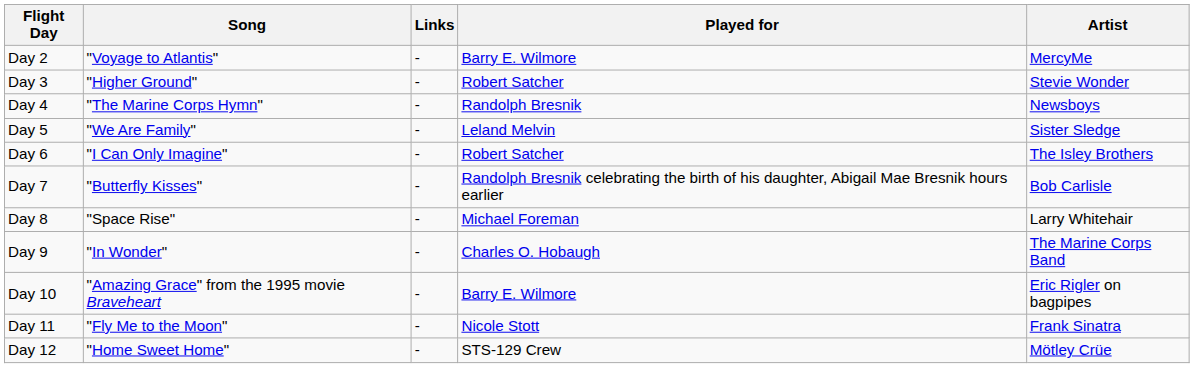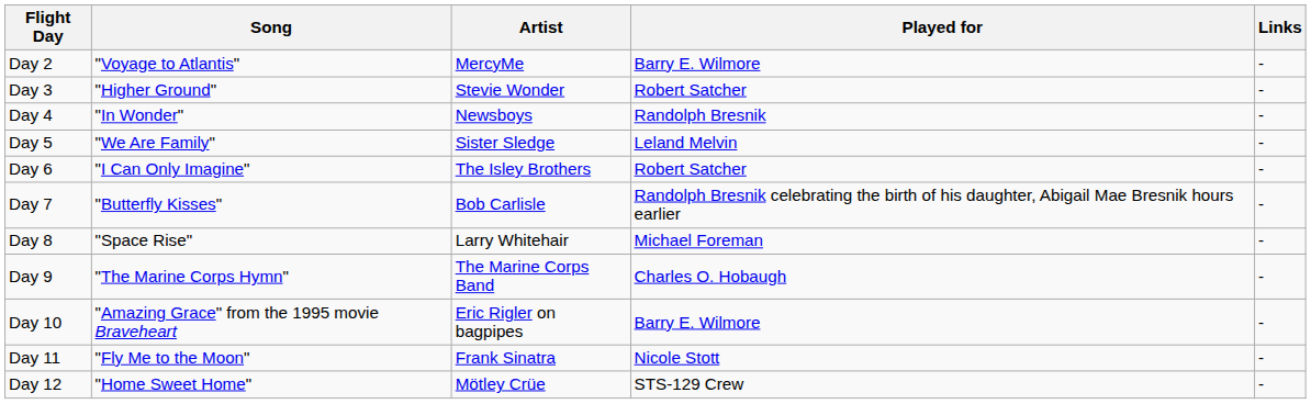 <table class="wikitable">
 <tr>
 <th>Flight Day</th>
 <th>Song</th>
+<th>Artist</th>
+<th>Played for</th>
 <th>Links</th>
-<th>Played for</th>
-<th>Artist</th>
 </tr>
 <tr>
 <td>Day 2</td>
 <td>"<a href='#'>Voyage to Atlantis</a>"</td>
+<td><a href='#'>MercyMe</a></td>
+<td><a href='#'>Barry E. Wilmore</a></td>
 <td>-</td>
-<td><a href='#'>Barry E. Wilmore</a></td>
-<td><a href='#'>MercyMe</a></td>
 </tr>
 <tr>
 <td>Day 3</td>
 <td>"<a href='#'>Higher Ground</a>"</td>
+<td><a href='#'>Stevie Wonder</a></td>
+<td><a href='#'>Robert Satcher</a></td>
 <td>-</td>
-<td><a href='#'>Robert Satcher</a></td>
-<td><a href='#'>Stevie Wonder</a></td>
 </tr>
 <tr>
 <td>Day 4</td>
-<td>"<a href='#'>The Marine Corps Hymn</a>"</td>
+<td>"<a href='#'>In Wonder</a>"</td>
+<td><a href='#'>Newsboys</a></td>
+<td><a href='#'>Randolph Bresnik</a></td>
 <td>-</td>
-<td><a href='#'>Randolph Bresnik</a></td>
-<td><a href='#'>Newsboys</a></td>
 </tr>
 <tr>
 <td>Day 5</td>
 <td>"<a href='#'>We Are Family</a>"</td>
+<td><a href='#'>Sister Sledge</a></td>
+<td><a href='#'>Leland Melvin</a></td>
 <td>-</td>
-<td><a href='#'>Leland Melvin</a></td>
-<td><a href='#'>Sister Sledge</a></td>
 </tr>
 <tr>
 <td>Day 6</td>
 <td>"<a href='#'>I Can Only Imagine</a>"</td>
+<td><a href='#'>The Isley Brothers</a></td>
+<td><a href='#'>Robert Satcher</a></td>
 <td>-</td>
-<td><a href='#'>Robert Satcher</a></td>
-<td><a href='#'>The Isley Brothers</a></td>
 </tr>
 <tr>
 <td>Day 7</td>
 <td>"<a href='#'>Butterfly Kisses</a>"</td>
+<td><a href='#'>Bob Carlisle</a></td>
+<td><a href='#'>Randolph Bresnik</a> celebrating the birth of his daughter, Abigail Mae Bresnik hours earlier</td>
 <td>-</td>
-<td><a href='#'>Randolph Bresnik</a> celebrating the birth of his daughter, Abigail Mae Bresnik hours earlier</td>
-<td><a href='#'>Bob Carlisle</a></td>
 </tr>
 <tr>
 <td>Day 8</td>
 <td>"Space Rise"</td>
+<td>Larry Whitehair</td>
+<td><a href='#'>Michael Foreman</a></td>
 <td>-</td>
-<td><a href='#'>Michael Foreman</a></td>
-<td>Larry Whitehair</td>
 </tr>
 <tr>
 <td>Day 9</td>
-<td>"<a href='#'>In Wonder</a>"</td>
+<td>"<a href='#'>The Marine Corps Hymn</a>"</td>
+<td><a href='#'>The Marine Corps Band</a></td>
+<td><a href='#'>Charles O. Hobaugh</a></td>
 <td>-</td>
-<td><a href='#'>Charles O. Hobaugh</a></td>
-<td><a href='#'>The Marine Corps Band</a></td>
 </tr>
 <tr>
 <td>Day 10</td>
 <td>"<a href='#'>Amazing Grace</a>" from the 1995 movie <em><a href='#'>Braveheart</a></em></td>
+<td><a href='#'>Eric Rigler</a> on bagpipes</td>
+<td><a href='#'>Barry E. Wilmore</a></td>
 <td>-</td>
-<td><a href='#'>Barry E. Wilmore</a></td>
-<td><a href='#'>Eric Rigler</a> on bagpipes</td>
 </tr>
 <tr>
 <td>Day 11</td>
 <td>"<a href='#'>Fly Me to the Moon</a>"</td>
+<td><a href='#'>Frank Sinatra</a></td>
+<td><a href='#'>Nicole Stott</a></td>
 <td>-</td>
-<td><a href='#'>Nicole Stott</a></td>
-<td><a href='#'>Frank Sinatra</a></td>
 </tr>
 <tr>
 <td>Day 12</td>
 <td>"<a href='#'>Home Sweet Home</a>"</td>
+<td><a href='#'>Mötley Crüe</a></td>
+<td>STS-129 Crew</td>
 <td>-</td>
-<td>STS-129 Crew</td>
-<td><a href='#'>Mötley Crüe</a></td>
 </tr>
 </table>
